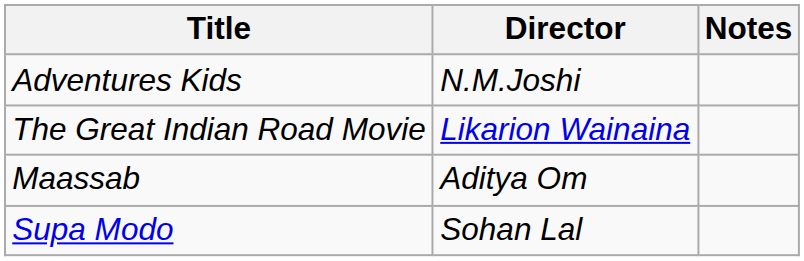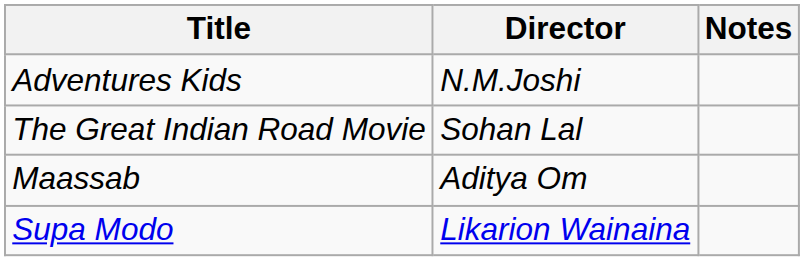 <table class="wikitable">
 <tr>
 <th>Title</th>
 <th>Director</th>
 <th>Notes</th>
 </tr>
 <tr>
 <td><em>Adventures Kids</em></td>
 <td><em>N.M.Joshi</em></td>
 <td></td>
 </tr>
 <tr>
 <td><em>The Great Indian Road Movie</em></td>
-<td><em><a href='#'>Likarion Wainaina</a></em></td>
+<td><em>Sohan Lal</em></td>
 <td></td>
 </tr>
 <tr>
 <td><em>Maassab</em></td>
 <td><em>Aditya Om</em></td>
 <td></td>
 </tr>
 <tr>
 <td><em><a href='#'>Supa Modo</a></em></td>
-<td><em>Sohan Lal</em></td>
+<td><em><a href='#'>Likarion Wainaina</a></em></td>
 <td></td>
 </tr>
 </table>
